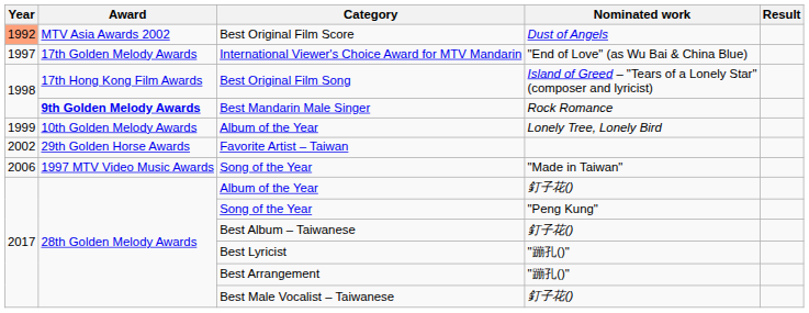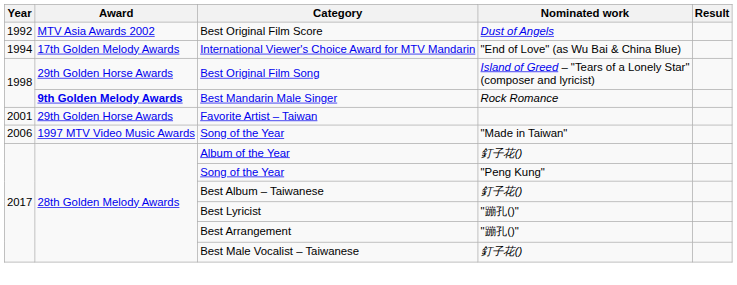 <table class="wikitable sortable">
 <tr>
 <th>Year</th>
 <th>Award</th>
 <th>Category</th>
 <th>Nominated work</th>
 <th>Result</th>
 </tr>
 <tr>
-<td style="background: lightsalmon;">1992</td>
+<td>1992</td>
 <td><a href='#'>MTV Asia Awards 2002</a></td>
 <td>Best Original Film Score</td>
 <td><em><a href='#'>Dust of Angels</a></em></td>
 <td></td>
 </tr>
 <tr>
-<td>1997</td>
+<td>1994</td>
 <td><a href='#'>17th Golden Melody Awards</a></td>
 <td><a href='#'>International Viewer's Choice Award for MTV Mandarin</a></td>
 <td>"End of Love" (as Wu Bai & China Blue)</td>
 <td></td>
 </tr>
 <tr>
 <td rowspan=2>1998</td>
-<td><a href='#'>17th Hong Kong Film Awards</a></td>
+<td><a href='#'>29th Golden Horse Awards</a></td>
 <td><a href='#'>Best Original Film Song</a></td>
 <td><em><a href='#'>Island of Greed</a></em> – "Tears of a Lonely Star" <br>(composer and lyricist)</td>
 <td></td>
 </tr>
 <tr>
 <td><strong><a href='#'>9th Golden Melody Awards</a></strong></td>
 <td><a href='#'>Best Mandarin Male Singer</a></td>
 <td><em>Rock Romance</em></td>
 <td></td>
 </tr>
 <tr>
-<td>1999</td>
-<td><a href='#'>10th Golden Melody Awards</a></td>
-<td><a href='#'>Album of the Year</a></td>
-<td><em>Lonely Tree, Lonely Bird</em></td>
-<td></td>
-</tr>
-<tr>
-<td>2002</td>
+<td>2001</td>
 <td><a href='#'>29th Golden Horse Awards</a></td>
 <td><a href='#'>Favorite Artist – Taiwan</a></td>
 <td></td>
 <td></td>
 </tr>
 <tr>
 <td>2006</td>
 <td><a href='#'>1997 MTV Video Music Awards</a></td>
 <td><a href='#'>Song of the Year</a></td>
 <td>"Made in Taiwan"</td>
 <td></td>
 </tr>
 <tr>
 <td rowspan=6>2017</td>
 <td rowspan=6><a href='#'>28th Golden Melody Awards</a></td>
 <td><a href='#'>Album of the Year</a></td>
 <td><em>釘子花()</em></td>
 <td></td>
 </tr>
 <tr>
 <td><a href='#'>Song of the Year</a></td>
 <td>"Peng Kung"</td>
 <td></td>
 </tr>
 <tr>
 <td>Best Album – Taiwanese</td>
 <td><em>釘子花()</em></td>
 <td></td>
 </tr>
 <tr>
 <td>Best Lyricist</td>
 <td>"蹦孔()"</td>
 <td></td>
 </tr>
 <tr>
 <td>Best Arrangement</td>
 <td>"蹦孔()"</td>
 <td></td>
 </tr>
 <tr>
 <td>Best Male Vocalist – Taiwanese</td>
 <td><em>釘子花()</em></td>
 <td></td>
 </tr>
 </table>
